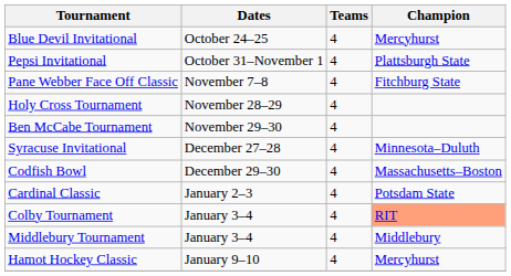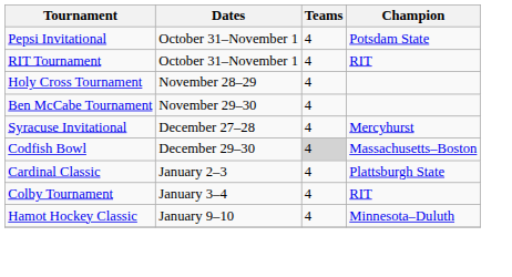 <table class="wikitable">
 <tr>
 <th>Tournament</th>
 <th>Dates</th>
 <th>Teams</th>
 <th>Champion</th>
 </tr>
 <tr>
-<td><a href='#'>Blue Devil Invitational</a></td>
-<td>October 24–25</td>
-<td>4</td>
-<td><a href='#'>Mercyhurst</a></td>
-</tr>
-<tr>
 <td><a href='#'>Pepsi Invitational</a></td>
 <td>October 31–November 1</td>
 <td>4</td>
-<td><a href='#'>Plattsburgh State</a></td>
+<td><a href='#'>Potsdam State</a></td>
 </tr>
 <tr>
-<td><a href='#'>Pane Webber Face Off Classic</a></td>
-<td>November 7–8</td>
+<td><a href='#'>RIT Tournament</a></td>
+<td>October 31–November 1</td>
 <td>4</td>
-<td><a href='#'>Fitchburg State</a></td>
+<td><a href='#'>RIT</a></td>
 </tr>
 <tr>
 <td><a href='#'>Holy Cross Tournament</a></td>
 <td>November 28–29</td>
 <td>4</td>
 <td></td>
 </tr>
 <tr>
 <td><a href='#'>Ben McCabe Tournament</a></td>
 <td>November 29–30</td>
 <td>4</td>
 <td></td>
 </tr>
 <tr>
 <td><a href='#'>Syracuse Invitational</a></td>
 <td>December 27–28</td>
 <td>4</td>
-<td><a href='#'>Minnesota–Duluth</a></td>
+<td><a href='#'>Mercyhurst</a></td>
 </tr>
 <tr>
 <td><a href='#'>Codfish Bowl</a></td>
 <td>December 29–30</td>
-<td>4</td>
+<td style="background: lightgrey;">4</td>
 <td><a href='#'>Massachusetts–Boston</a></td>
 </tr>
 <tr>
 <td><a href='#'>Cardinal Classic</a></td>
 <td>January 2–3</td>
 <td>4</td>
-<td><a href='#'>Potsdam State</a></td>
+<td><a href='#'>Plattsburgh State</a></td>
 </tr>
 <tr>
 <td><a href='#'>Colby Tournament</a></td>
 <td>January 3–4</td>
 <td>4</td>
-<td style="background: lightsalmon;"><a href='#'>RIT</a></td>
-</tr>
-<tr>
-<td><a href='#'>Middlebury Tournament</a></td>
-<td>January 3–4</td>
-<td>4</td>
-<td><a href='#'>Middlebury</a></td>
+<td><a href='#'>RIT</a></td>
 </tr>
 <tr>
 <td><a href='#'>Hamot Hockey Classic</a></td>
 <td>January 9–10</td>
 <td>4</td>
-<td><a href='#'>Mercyhurst</a></td>
+<td><a href='#'>Minnesota–Duluth</a></td>
 </tr>
 <tr>
 </tr>
 </table>
